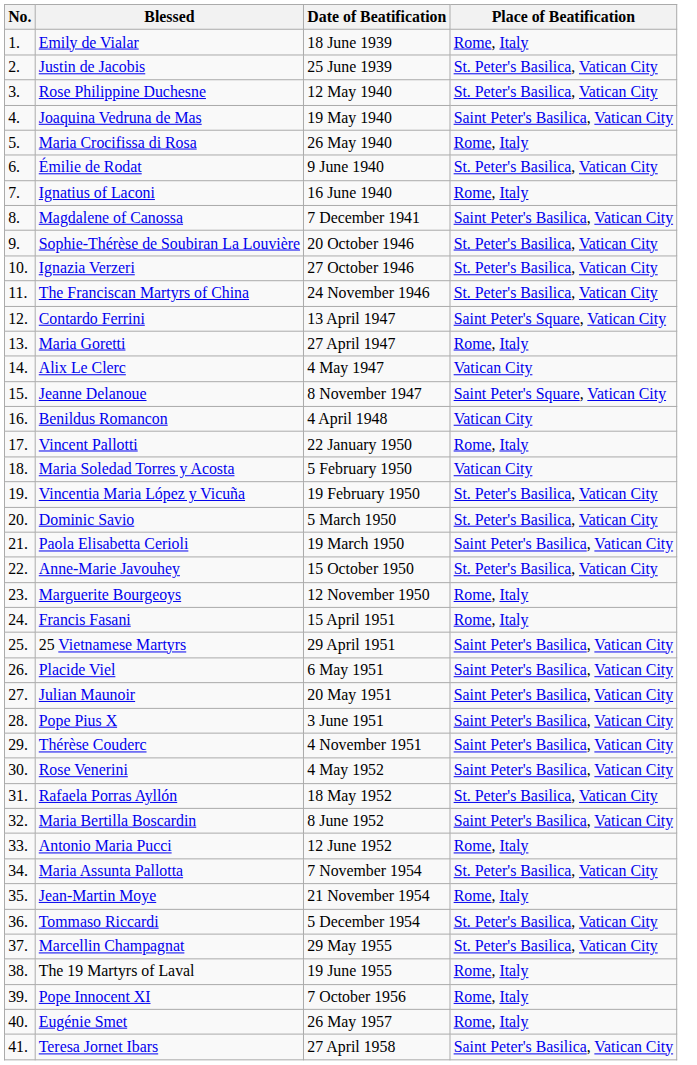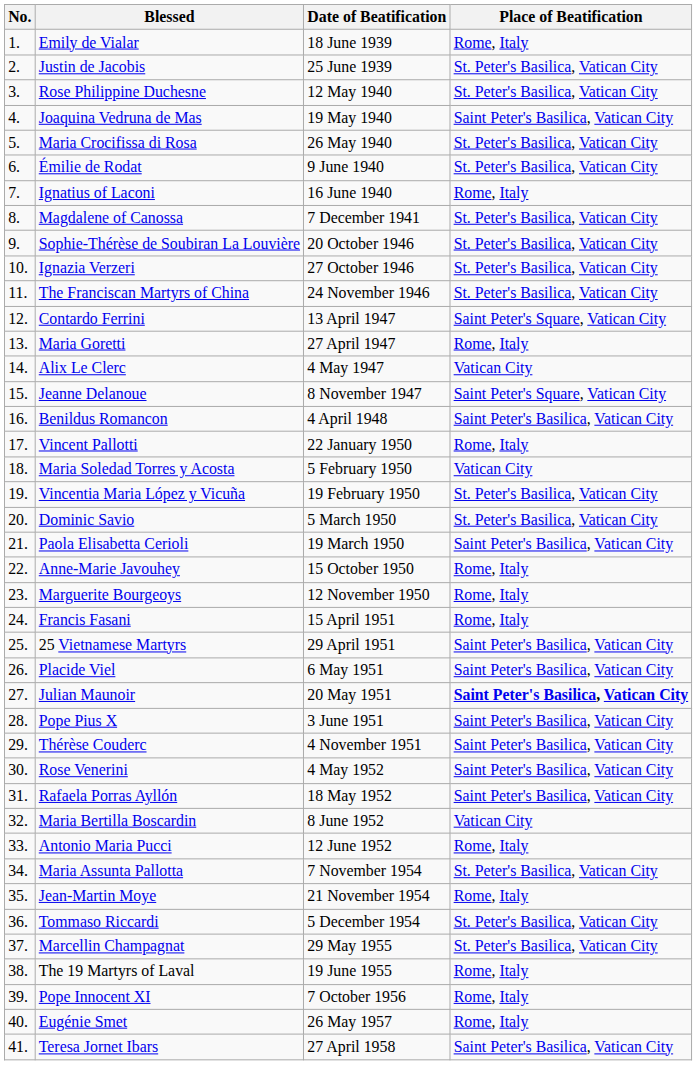 <table class="wikitable">
 <tr>
 <th>No.</th>
 <th>Blessed</th>
 <th>Date of Beatification</th>
 <th>Place of Beatification</th>
 </tr>
 <tr>
 <td>1.</td>
 <td><a href='#'>Emily de Vialar</a></td>
 <td>18 June 1939</td>
 <td><a href='#'>Rome</a>, <a href='#'>Italy</a></td>
 </tr>
 <tr>
 <td>2.</td>
 <td><a href='#'>Justin de Jacobis</a></td>
 <td>25 June 1939</td>
 <td><a href='#'>St. Peter's Basilica</a>, <a href='#'>Vatican City</a></td>
 </tr>
 <tr>
 <td>3.</td>
 <td><a href='#'>Rose Philippine Duchesne</a></td>
 <td>12 May 1940</td>
 <td><a href='#'>St. Peter's Basilica</a>, <a href='#'>Vatican City</a></td>
 </tr>
 <tr>
 <td>4.</td>
 <td><a href='#'>Joaquina Vedruna de Mas</a></td>
 <td>19 May 1940</td>
 <td><a href='#'>Saint Peter's Basilica</a>, <a href='#'>Vatican City</a></td>
 </tr>
 <tr>
 <td>5.</td>
 <td><a href='#'>Maria Crocifissa di Rosa</a></td>
 <td>26 May 1940</td>
-<td><a href='#'>Rome</a>, <a href='#'>Italy</a></td>
+<td><a href='#'>St. Peter's Basilica</a>, <a href='#'>Vatican City</a></td>
 </tr>
 <tr>
 <td>6.</td>
 <td><a href='#'>Émilie de Rodat</a></td>
 <td>9 June 1940</td>
 <td><a href='#'>St. Peter's Basilica</a>, <a href='#'>Vatican City</a></td>
 </tr>
 <tr>
 <td>7.</td>
 <td><a href='#'>Ignatius of Laconi</a></td>
 <td>16 June 1940</td>
 <td><a href='#'>Rome</a>, <a href='#'>Italy</a></td>
 </tr>
 <tr>
 <td>8.</td>
 <td><a href='#'>Magdalene of Canossa</a></td>
 <td>7 December 1941</td>
-<td><a href='#'>Saint Peter's Basilica</a>, <a href='#'>Vatican City</a></td>
+<td><a href='#'>St. Peter's Basilica</a>, <a href='#'>Vatican City</a></td>
 </tr>
 <tr>
 <td>9.</td>
 <td><a href='#'>Sophie-Thérèse de Soubiran La Louvière</a></td>
 <td>20 October 1946</td>
 <td><a href='#'>St. Peter's Basilica</a>, <a href='#'>Vatican City</a></td>
 </tr>
 <tr>
 <td>10.</td>
 <td><a href='#'>Ignazia Verzeri</a></td>
 <td>27 October 1946</td>
 <td><a href='#'>St. Peter's Basilica</a>, <a href='#'>Vatican City</a></td>
 </tr>
 <tr>
 <td>11.</td>
 <td><a href='#'>The Franciscan Martyrs of China</a></td>
 <td>24 November 1946</td>
 <td><a href='#'>St. Peter's Basilica</a>, <a href='#'>Vatican City</a></td>
 </tr>
 <tr>
 <td>12.</td>
 <td><a href='#'>Contardo Ferrini</a></td>
 <td>13 April 1947</td>
 <td><a href='#'>Saint Peter's Square</a>, <a href='#'>Vatican City</a></td>
 </tr>
 <tr>
 <td>13.</td>
 <td><a href='#'>Maria Goretti</a></td>
 <td>27 April 1947</td>
 <td><a href='#'>Rome</a>, <a href='#'>Italy</a></td>
 </tr>
 <tr>
 <td>14.</td>
 <td><a href='#'>Alix Le Clerc</a></td>
 <td>4 May 1947</td>
 <td><a href='#'>Vatican City</a></td>
 </tr>
 <tr>
 <td>15.</td>
 <td><a href='#'>Jeanne Delanoue</a></td>
 <td>8 November 1947</td>
 <td><a href='#'>Saint Peter's Square</a>, <a href='#'>Vatican City</a></td>
 </tr>
 <tr>
 <td>16.</td>
 <td><a href='#'>Benildus Romancon</a></td>
 <td>4 April 1948</td>
-<td><a href='#'>Vatican City</a></td>
+<td><a href='#'>Saint Peter's Basilica</a>, <a href='#'>Vatican City</a></td>
 </tr>
 <tr>
 <td>17.</td>
 <td><a href='#'>Vincent Pallotti</a></td>
 <td>22 January 1950</td>
 <td><a href='#'>Rome</a>, <a href='#'>Italy</a></td>
 </tr>
 <tr>
 <td>18.</td>
 <td><a href='#'>Maria Soledad Torres y Acosta</a></td>
 <td>5 February 1950</td>
 <td><a href='#'>Vatican City</a></td>
 </tr>
 <tr>
 <td>19.</td>
 <td><a href='#'>Vincentia Maria López y Vicuña</a></td>
 <td>19 February 1950</td>
 <td><a href='#'>St. Peter's Basilica</a>, <a href='#'>Vatican City</a></td>
 </tr>
 <tr>
 <td>20.</td>
 <td><a href='#'>Dominic Savio</a></td>
 <td>5 March 1950</td>
 <td><a href='#'>St. Peter's Basilica</a>, <a href='#'>Vatican City</a></td>
 </tr>
 <tr>
 <td>21.</td>
 <td><a href='#'>Paola Elisabetta Cerioli</a></td>
 <td>19 March 1950</td>
 <td><a href='#'>Saint Peter's Basilica</a>, <a href='#'>Vatican City</a></td>
 </tr>
 <tr>
 <td>22.</td>
 <td><a href='#'>Anne-Marie Javouhey</a></td>
 <td>15 October 1950</td>
-<td><a href='#'>St. Peter's Basilica</a>, <a href='#'>Vatican City</a></td>
+<td><a href='#'>Rome</a>, <a href='#'>Italy</a></td>
 </tr>
 <tr>
 <td>23.</td>
 <td><a href='#'>Marguerite Bourgeoys</a></td>
 <td>12 November 1950</td>
 <td><a href='#'>Rome</a>, <a href='#'>Italy</a></td>
 </tr>
 <tr>
 <td>24.</td>
 <td><a href='#'>Francis Fasani</a></td>
 <td>15 April 1951</td>
 <td><a href='#'>Rome</a>, <a href='#'>Italy</a></td>
 </tr>
 <tr>
 <td>25.</td>
 <td>25 <a href='#'>Vietnamese Martyrs</a></td>
 <td>29 April 1951</td>
 <td><a href='#'>Saint Peter's Basilica</a>, <a href='#'>Vatican City</a></td>
 </tr>
 <tr>
 <td>26.</td>
 <td><a href='#'>Placide Viel</a></td>
 <td>6 May 1951</td>
 <td><a href='#'>Saint Peter's Basilica</a>, <a href='#'>Vatican City</a></td>
 </tr>
 <tr>
 <td>27.</td>
 <td><a href='#'>Julian Maunoir</a></td>
 <td>20 May 1951</td>
-<td><a href='#'>Saint Peter's Basilica</a>, <a href='#'>Vatican City</a></td>
+<td><strong><a href='#'>Saint Peter's Basilica</a>, <a href='#'>Vatican City</a></strong></td>
 </tr>
 <tr>
 <td>28.</td>
 <td><a href='#'>Pope Pius X</a></td>
 <td>3 June 1951</td>
 <td><a href='#'>Saint Peter's Basilica</a>, <a href='#'>Vatican City</a></td>
 </tr>
 <tr>
 <td>29.</td>
 <td><a href='#'>Thérèse Couderc</a></td>
 <td>4 November 1951</td>
 <td><a href='#'>Saint Peter's Basilica</a>, <a href='#'>Vatican City</a></td>
 </tr>
 <tr>
 <td>30.</td>
 <td><a href='#'>Rose Venerini</a></td>
 <td>4 May 1952</td>
 <td><a href='#'>Saint Peter's Basilica</a>, <a href='#'>Vatican City</a></td>
 </tr>
 <tr>
 <td>31.</td>
 <td><a href='#'>Rafaela Porras Ayllón</a></td>
 <td>18 May 1952</td>
-<td><a href='#'>St. Peter's Basilica</a>, <a href='#'>Vatican City</a></td>
+<td><a href='#'>Saint Peter's Basilica</a>, <a href='#'>Vatican City</a></td>
 </tr>
 <tr>
 <td>32.</td>
 <td><a href='#'>Maria Bertilla Boscardin</a></td>
 <td>8 June 1952</td>
-<td><a href='#'>Saint Peter's Basilica</a>, <a href='#'>Vatican City</a></td>
+<td><a href='#'>Vatican City</a></td>
 </tr>
 <tr>
 <td>33.</td>
 <td><a href='#'>Antonio Maria Pucci</a></td>
 <td>12 June 1952</td>
 <td><a href='#'>Rome</a>, <a href='#'>Italy</a></td>
 </tr>
 <tr>
 <td>34.</td>
 <td><a href='#'>Maria Assunta Pallotta</a></td>
 <td>7 November 1954</td>
 <td><a href='#'>St. Peter's Basilica</a>, <a href='#'>Vatican City</a></td>
 </tr>
 <tr>
 <td>35.</td>
 <td><a href='#'>Jean-Martin Moye</a></td>
 <td>21 November 1954</td>
 <td><a href='#'>Rome</a>, <a href='#'>Italy</a></td>
 </tr>
 <tr>
 <td>36.</td>
 <td><a href='#'>Tommaso Riccardi</a></td>
 <td>5 December 1954</td>
 <td><a href='#'>St. Peter's Basilica</a>, <a href='#'>Vatican City</a></td>
 </tr>
 <tr>
 <td>37.</td>
 <td><a href='#'>Marcellin Champagnat</a></td>
 <td>29 May 1955</td>
 <td><a href='#'>St. Peter's Basilica</a>, <a href='#'>Vatican City</a></td>
 </tr>
 <tr>
 <td>38.</td>
 <td>The 19 Martyrs of Laval</td>
 <td>19 June 1955</td>
 <td><a href='#'>Rome</a>, <a href='#'>Italy</a></td>
 </tr>
 <tr>
 <td>39.</td>
 <td><a href='#'>Pope Innocent XI</a></td>
 <td>7 October 1956</td>
 <td><a href='#'>Rome</a>, <a href='#'>Italy</a></td>
 </tr>
 <tr>
 <td>40.</td>
 <td><a href='#'>Eugénie Smet</a></td>
 <td>26 May 1957</td>
 <td><a href='#'>Rome</a>, <a href='#'>Italy</a></td>
 </tr>
 <tr>
 <td>41.</td>
 <td><a href='#'>Teresa Jornet Ibars</a></td>
 <td>27 April 1958</td>
 <td><a href='#'>Saint Peter's Basilica</a>, <a href='#'>Vatican City</a></td>
 </tr>
 </table>
